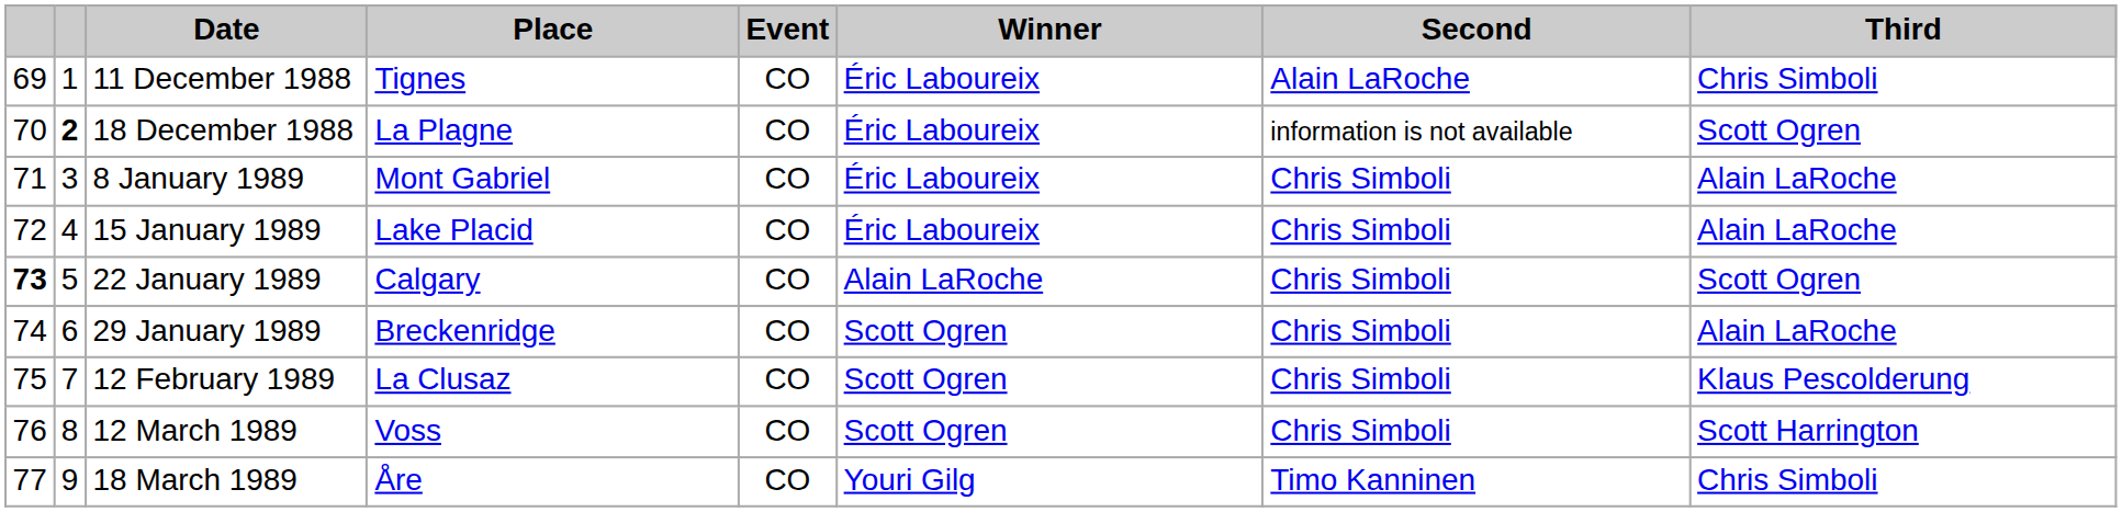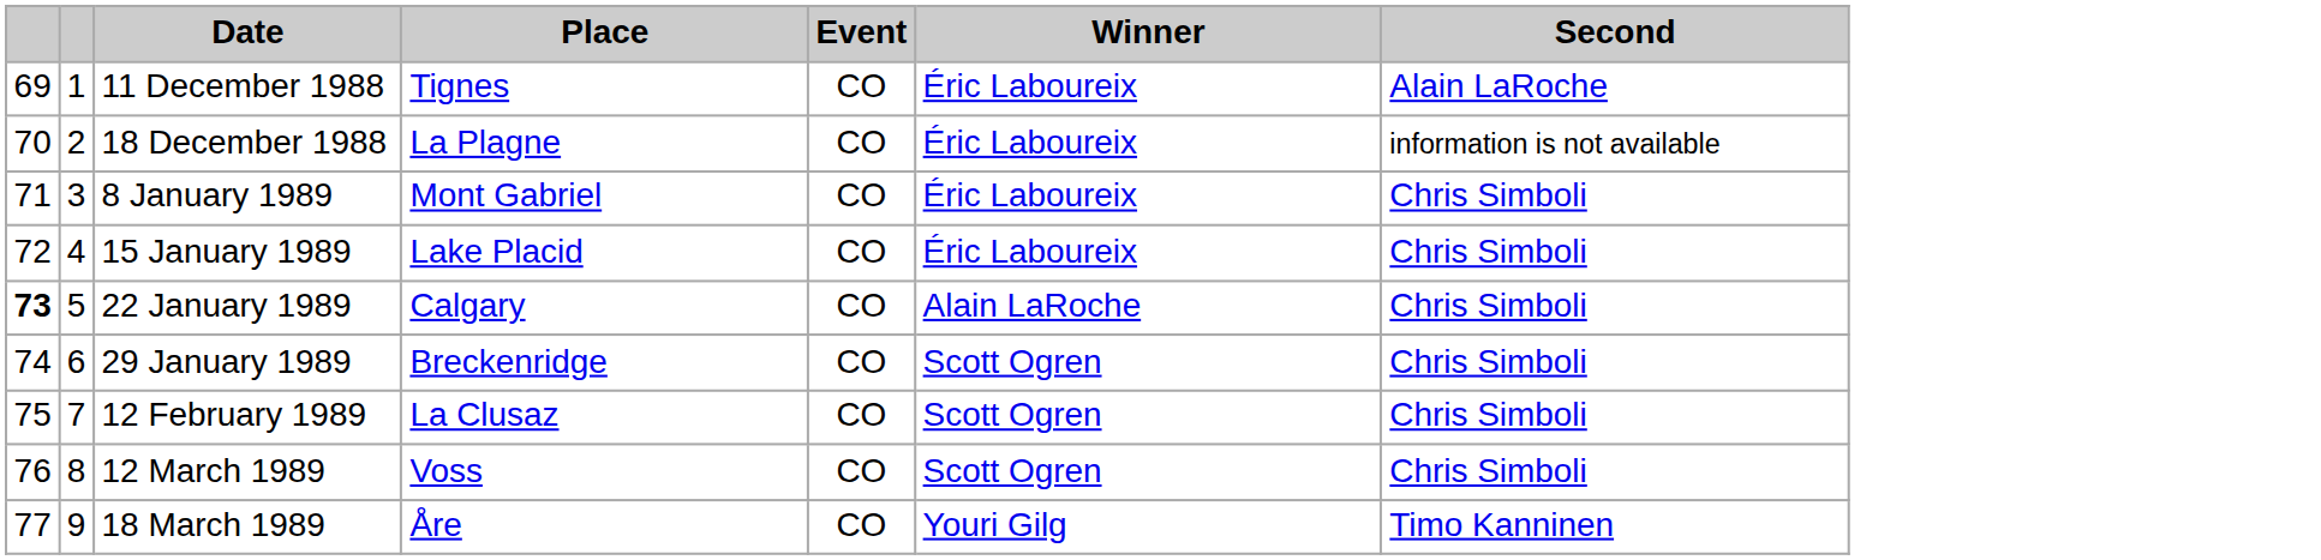 <table class="wikitable plainrowheaders" style="background:#fff; font-size:86%; line-height:16px; border:grey solid 1px; border-collapse:collapse;">
 <tr style="background:#ccc; text-align:center;">
 <th scope="col" style="background:#ccc; width=20 px;"></th>
 <th scope="col" style="background:#ccc; width=30 px;"></th>
 <th scope="col" style="background:#ccc; width:120px;">Date</th>
 <th scope="col" style="background:#ccc; width:160px;">Place</th>
 <th scope="col" style="background:#ccc; width:15px;">Event</th>
 <th scope="col" style="background:#ccc; width:185px;">Winner</th>
 <th scope="col" style="background:#ccc; width:185px;">Second</th>
-<th scope="col" style="background:#ccc; width:185px;">Third</th>
 </tr>
 <tr>
 <td align=center>69</td>
 <td align=center>1</td>
 <td>11 December 1988</td>
 <td> <a href='#'>Tignes</a></td>
 <td align=center>CO</td>
 <td> <a href='#'>Éric Laboureix</a></td>
 <td> <a href='#'>Alain LaRoche</a></td>
-<td> <a href='#'>Chris Simboli</a></td>
 </tr>
 <tr>
 <td align=center>70</td>
-<td align=center><strong>2</strong></td>
+<td align=center>2</td>
 <td>18 December 1988</td>
 <td> <a href='#'>La Plagne</a></td>
 <td align=center>CO</td>
 <td> <a href='#'>Éric Laboureix</a></td>
 <td> <small>information is not available</small></td>
-<td> <a href='#'>Scott Ogren</a></td>
 </tr>
 <tr>
 <td align=center>71</td>
 <td align=center>3</td>
 <td>8 January 1989</td>
 <td> <a href='#'>Mont Gabriel</a></td>
 <td align=center>CO</td>
 <td> <a href='#'>Éric Laboureix</a></td>
 <td> <a href='#'>Chris Simboli</a></td>
-<td> <a href='#'>Alain LaRoche</a></td>
 </tr>
 <tr>
 <td align=center>72</td>
 <td align=center>4</td>
 <td>15 January 1989</td>
 <td> <a href='#'>Lake Placid</a></td>
 <td align=center>CO</td>
 <td> <a href='#'>Éric Laboureix</a></td>
 <td> <a href='#'>Chris Simboli</a></td>
-<td> <a href='#'>Alain LaRoche</a></td>
 </tr>
 <tr>
 <td align=center><strong>73</strong></td>
 <td align=center>5</td>
 <td>22 January 1989</td>
 <td> <a href='#'>Calgary</a></td>
 <td align=center>CO</td>
 <td> <a href='#'>Alain LaRoche</a></td>
 <td> <a href='#'>Chris Simboli</a></td>
-<td> <a href='#'>Scott Ogren</a></td>
 </tr>
 <tr>
 <td align=center>74</td>
 <td align=center>6</td>
 <td>29 January 1989</td>
 <td> <a href='#'>Breckenridge</a></td>
 <td align=center>CO</td>
 <td> <a href='#'>Scott Ogren</a></td>
 <td> <a href='#'>Chris Simboli</a></td>
-<td> <a href='#'>Alain LaRoche</a></td>
 </tr>
 <tr>
 <td align=center>75</td>
 <td align=center>7</td>
 <td>12 February 1989</td>
 <td> <a href='#'>La Clusaz</a></td>
 <td align=center>CO</td>
 <td> <a href='#'>Scott Ogren</a></td>
 <td> <a href='#'>Chris Simboli</a></td>
-<td> <a href='#'>Klaus Pescolderung</a></td>
 </tr>
 <tr>
 <td align=center>76</td>
 <td align=center>8</td>
 <td>12 March 1989</td>
 <td> <a href='#'>Voss</a></td>
 <td align=center>CO</td>
 <td> <a href='#'>Scott Ogren</a></td>
 <td> <a href='#'>Chris Simboli</a></td>
-<td> <a href='#'>Scott Harrington</a></td>
 </tr>
 <tr>
 <td align=center>77</td>
 <td align=center>9</td>
 <td>18 March 1989</td>
 <td> <a href='#'>Åre</a></td>
 <td align=center>CO</td>
 <td> <a href='#'>Youri Gilg</a></td>
 <td> <a href='#'>Timo Kanninen</a></td>
-<td> <a href='#'>Chris Simboli</a></td>
 </tr>
 </table>
